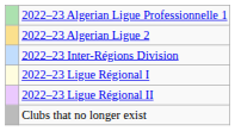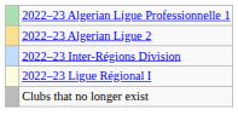 <table class="wikitable" style="text-align:left; font-size:95%;">
 <tr>
 <td style="width:10px; background:#ace1af;"></td>
 <td><a href='#'>2022–23 Algerian Ligue Professionnelle 1</a></td>
 </tr>
 <tr>
 <td style="width:10px; background:#fbe08d;"></td>
 <td><a href='#'>2022–23 Algerian Ligue 2</a></td>
 </tr>
 <tr>
 <td style="width:10px; background:#c1ddfd;"></td>
 <td><a href='#'>2022–23 Inter-Régions Division</a></td>
 </tr>
 <tr>
 <td style="width:10px; background:#fffddf;"></td>
 <td><a href='#'>2022–23 Ligue Régional I</a></td>
 </tr>
 <tr>
-<td style="width:10px; background:#ebc9fe;"></td>
-<td><a href='#'>2022–23 Ligue Régional II</a></td>
-</tr>
-<tr>
 <td style="width:10px; background:#bbb;"></td>
 <td>Clubs that no longer exist</td>
 </tr>
 </table>
